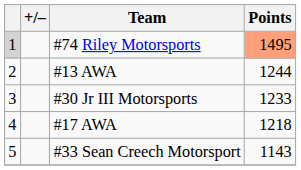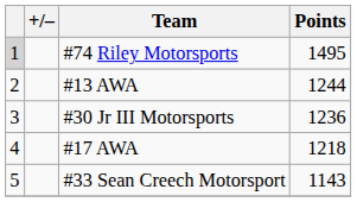 <table class="wikitable" style="font-size: 95%;">
 <tr>
 <th scope="col"></th>
 <th scope="col">+/–</th>
 <th scope="col">Team</th>
 <th scope="col">Points</th>
 </tr>
 <tr>
 <td align=center style="background: lightgrey;">1</td>
 <td align="left"></td>
 <td> #74 <a href='#'>Riley Motorsports</a></td>
-<td align=right style="background: lightsalmon;">1495</td>
+<td align=right>1495</td>
 </tr>
 <tr>
 <td align=center>2</td>
 <td align="left"></td>
 <td> #13 AWA</td>
 <td align=right>1244</td>
 </tr>
 <tr>
 <td align=center>3</td>
 <td align="left"></td>
 <td> #30 Jr III Motorsports</td>
-<td align=right>1233</td>
+<td align=right>1236</td>
 </tr>
 <tr>
 <td align=center>4</td>
 <td align="left"></td>
 <td> #17 AWA</td>
 <td align=right>1218</td>
 </tr>
 <tr>
 <td align=center>5</td>
 <td align="left"></td>
 <td> #33 Sean Creech Motorsport</td>
 <td align=right>1143</td>
 </tr>
 <tr>
 </tr>
 </table>
